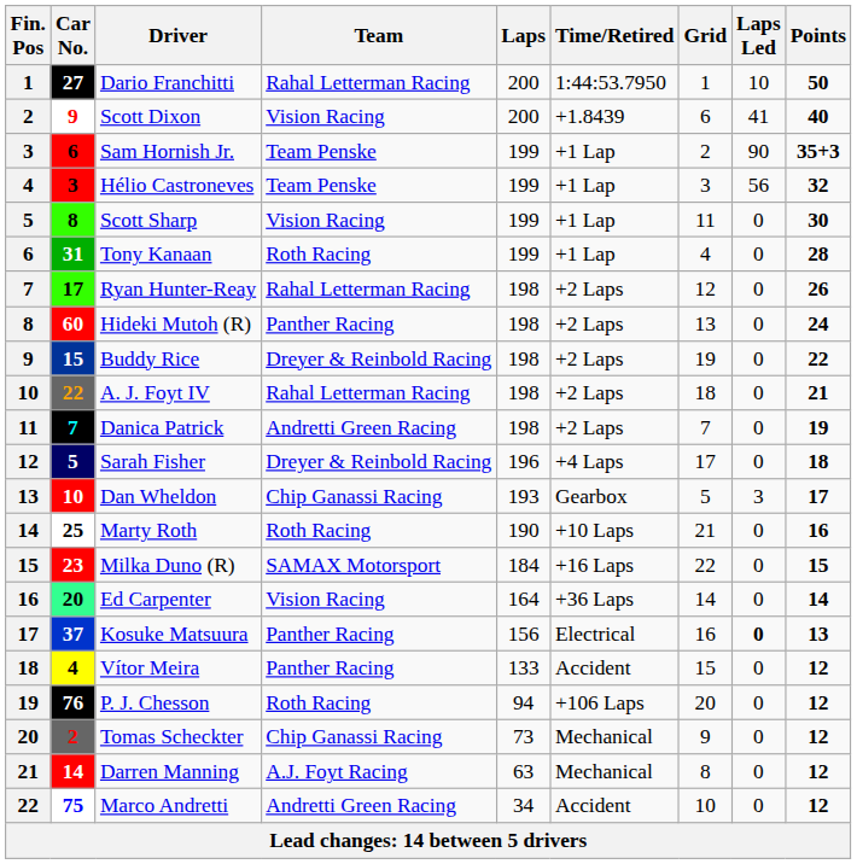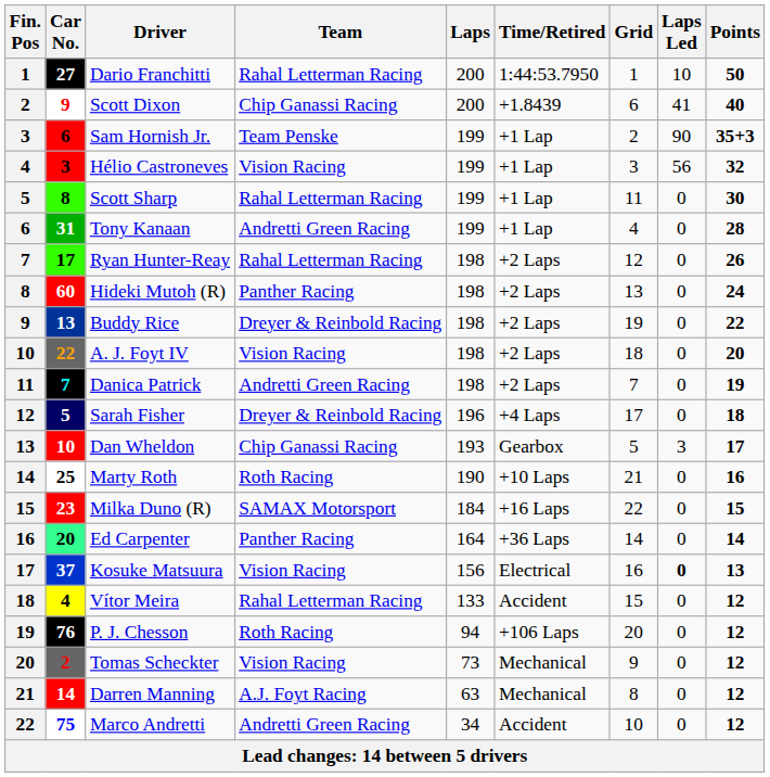 <table class="wikitable" style="font-size:95%;">
 <tr>
 <th>Fin.<br>Pos</th>
 <th>Car<br>No.</th>
 <th>Driver</th>
 <th>Team</th>
 <th>Laps</th>
 <th>Time/Retired</th>
 <th>Grid</th>
 <th>Laps<br>Led</th>
 <th>Points</th>
 </tr>
 <tr>
 <th>1</th>
 <td align=center style="background:#000000; color:white;" align=center><strong>27</strong></td>
 <td> <a href='#'>Dario Franchitti</a></td>
 <td><a href='#'>Rahal Letterman Racing</a></td>
 <td align=center>200</td>
 <td align=left>1:44:53.7950</td>
 <td align=center>1</td>
 <td align=center>10</td>
 <td align=center><strong>50</strong></td>
 </tr>
 <tr>
 <th>2</th>
 <td align=center style="background:#FFFFFF; color:Red;" align=center><strong>9</strong></td>
 <td> <a href='#'>Scott Dixon</a></td>
-<td><a href='#'>Vision Racing</a></td>
+<td><a href='#'>Chip Ganassi Racing</a></td>
 <td align=center>200</td>
 <td align=left>+1.8439</td>
 <td align=center>6</td>
 <td align=center>41</td>
 <td align=center><strong>40</strong></td>
 </tr>
 <tr>
 <th>3</th>
 <td align=center style="background:#ff0000; color:Black;" align=center><strong>6</strong></td>
 <td> <a href='#'>Sam Hornish Jr.</a></td>
 <td><a href='#'>Team Penske</a></td>
 <td align=center>199</td>
 <td align=left>+1 Lap</td>
 <td align=center>2</td>
 <td align=center>90</td>
 <td align=center><strong>35+3</strong></td>
 </tr>
 <tr>
 <th>4</th>
 <td align=center style="background:#ff0000; color:Black;" align=center><strong>3</strong></td>
 <td> <a href='#'>Hélio Castroneves</a></td>
-<td><a href='#'>Team Penske</a></td>
+<td><a href='#'>Vision Racing</a></td>
 <td align=center>199</td>
 <td align=left>+1 Lap</td>
 <td align=center>3</td>
 <td align=center>56</td>
 <td align=center><strong>32</strong></td>
 </tr>
 <tr>
 <th>5</th>
 <td align=center style="background:#33ff00; color:Black;" align=center><strong>8</strong></td>
 <td> <a href='#'>Scott Sharp</a></td>
-<td><a href='#'>Vision Racing</a></td>
+<td><a href='#'>Rahal Letterman Racing</a></td>
 <td align=center>199</td>
 <td align=left>+1 Lap</td>
 <td align=center>11</td>
 <td align=center>0</td>
 <td align=center><strong>30</strong></td>
 </tr>
 <tr>
 <th>6</th>
 <td align=center style="background:#00af00; color:white;" align=center><strong>31</strong></td>
 <td> <a href='#'>Tony Kanaan</a></td>
-<td><a href='#'>Roth Racing</a></td>
+<td><a href='#'>Andretti Green Racing</a></td>
 <td align=center>199</td>
 <td align=left>+1 Lap</td>
 <td align=center>4</td>
 <td align=center>0</td>
 <td align=center><strong>28</strong></td>
 </tr>
 <tr>
 <th>7</th>
 <td align=center style="background:#33ff00; color:Black;" align=center><strong>17</strong></td>
 <td> <a href='#'>Ryan Hunter-Reay</a></td>
 <td><a href='#'>Rahal Letterman Racing</a></td>
 <td align=center>198</td>
 <td align=left>+2 Laps</td>
 <td align=center>12</td>
 <td align=center>0</td>
 <td align=center><strong>26</strong></td>
 </tr>
 <tr>
 <th>8</th>
 <td align=center style="background:red; color:white;" align=center><strong>60</strong></td>
 <td> <a href='#'>Hideki Mutoh</a> (R)</td>
 <td><a href='#'>Panther Racing</a></td>
 <td align=center>198</td>
 <td align=left>+2 Laps</td>
 <td align=center>13</td>
 <td align=center>0</td>
 <td align=center><strong>24</strong></td>
 </tr>
 <tr>
 <th>9</th>
-<td align=center style="background:#003399; color:White;" align=center><strong>15</strong></td>
+<td align=center style="background:#003399; color:White;" align=center><strong>13</strong></td>
 <td> <a href='#'>Buddy Rice</a></td>
 <td><a href='#'>Dreyer & Reinbold Racing</a></td>
 <td align=center>198</td>
 <td align=left>+2 Laps</td>
 <td align=center>19</td>
 <td align=center>0</td>
 <td align=center><strong>22</strong></td>
 </tr>
 <tr>
 <th>10</th>
 <td align=center style="background:#666666; color:Orange;" align=center><strong>22</strong></td>
 <td> <a href='#'>A. J. Foyt IV</a></td>
-<td><a href='#'>Rahal Letterman Racing</a></td>
+<td><a href='#'>Vision Racing</a></td>
 <td align=center>198</td>
 <td align=left>+2 Laps</td>
 <td align=center>18</td>
 <td align=center>0</td>
-<td align=center><strong>21</strong></td>
+<td align=center><strong>20</strong></td>
 </tr>
 <tr>
 <th>11</th>
 <td align=center style="background:#000000; color:aqua;" align=center><strong>7</strong></td>
 <td> <a href='#'>Danica Patrick</a></td>
 <td><a href='#'>Andretti Green Racing</a></td>
 <td align=center>198</td>
 <td align=left>+2 Laps</td>
 <td align=center>7</td>
 <td align=center>0</td>
 <td align=center><strong>19</strong></td>
 </tr>
 <tr>
 <th>12</th>
 <td align=center style="background:#000066; color:White;" align=center><strong>5</strong></td>
 <td> <a href='#'>Sarah Fisher</a></td>
 <td><a href='#'>Dreyer & Reinbold Racing</a></td>
 <td align=center>196</td>
 <td align=left>+4 Laps</td>
 <td align=center>17</td>
 <td align=center>0</td>
 <td align=center><strong>18</strong></td>
 </tr>
 <tr>
 <th>13</th>
 <td align=center style="background:red; color:white;" align=center><strong>10</strong></td>
 <td> <a href='#'>Dan Wheldon</a></td>
 <td><a href='#'>Chip Ganassi Racing</a></td>
 <td align=center>193</td>
 <td align=left>Gearbox</td>
 <td align=center>5</td>
 <td align=center>3</td>
 <td align=center><strong>17</strong></td>
 </tr>
 <tr>
 <th>14</th>
 <td align=center style="background:white; color:black;" align=center><strong>25</strong></td>
 <td> <a href='#'>Marty Roth</a></td>
 <td><a href='#'>Roth Racing</a></td>
 <td align=center>190</td>
 <td align=left>+10 Laps</td>
 <td align=center>21</td>
 <td align=center>0</td>
 <td align=center><strong>16</strong></td>
 </tr>
 <tr>
 <th>15</th>
 <td align=center style="background:red; color:White;" align=center><strong>23</strong></td>
 <td> <a href='#'>Milka Duno</a> (R)</td>
 <td><a href='#'>SAMAX Motorsport</a></td>
 <td align=center>184</td>
 <td align=left>+16 Laps</td>
 <td align=center>22</td>
 <td align=center>0</td>
 <td align=center><strong>15</strong></td>
 </tr>
 <tr>
 <th>16</th>
 <td style="background:#33ff90; color:Black;" align=center><strong>20</strong></td>
 <td> <a href='#'>Ed Carpenter</a></td>
-<td><a href='#'>Vision Racing</a></td>
+<td><a href='#'>Panther Racing</a></td>
 <td align=center>164</td>
 <td align=left>+36 Laps</td>
 <td align=center>14</td>
 <td align=center>0</td>
 <td align=center><strong>14</strong></td>
 </tr>
 <tr>
 <th>17</th>
 <td align=center style="background:#0033cc; color:White;" align=center><strong>37</strong></td>
 <td> <a href='#'>Kosuke Matsuura</a></td>
-<td><a href='#'>Panther Racing</a></td>
+<td><a href='#'>Vision Racing</a></td>
 <td align=center>156</td>
 <td align=left>Electrical</td>
 <td align=center>16</td>
 <td align=center><strong>0</strong></td>
 <td align=center><strong>13</strong></td>
 </tr>
 <tr>
 <th>18</th>
 <td align=center style="background:#ffff00; color:Black;" align=center><strong>4</strong></td>
 <td> <a href='#'>Vítor Meira</a></td>
-<td><a href='#'>Panther Racing</a></td>
+<td><a href='#'>Rahal Letterman Racing</a></td>
 <td align=center>133</td>
 <td align=left>Accident</td>
 <td align=center>15</td>
 <td align=center>0</td>
 <td align=center><strong>12</strong></td>
 </tr>
 <tr>
 <th>19</th>
 <td align=center style="background:black; color:white;" align=center><strong>76</strong></td>
 <td> <a href='#'>P. J. Chesson</a></td>
 <td><a href='#'>Roth Racing</a></td>
 <td align=center>94</td>
 <td align=left>+106 Laps</td>
 <td align=center>20</td>
 <td align=center>0</td>
 <td align=center><strong>12</strong></td>
 </tr>
 <tr>
 <th>20</th>
 <td align=center style="background:#666666; color:Red;"  align=center><strong>2</strong></td>
 <td> <a href='#'>Tomas Scheckter</a></td>
-<td><a href='#'>Chip Ganassi Racing</a></td>
+<td><a href='#'>Vision Racing</a></td>
 <td align=center>73</td>
 <td align=left>Mechanical</td>
 <td align=center>9</td>
 <td align=center>0</td>
 <td align=center><strong>12</strong></td>
 </tr>
 <tr>
 <th>21</th>
 <td align=center style="background:red; color:White;" align=center><strong>14</strong></td>
 <td> <a href='#'>Darren Manning</a></td>
 <td><a href='#'>A.J. Foyt Racing</a></td>
 <td align=center>63</td>
 <td align=left>Mechanical</td>
 <td align=center>8</td>
 <td align=center>0</td>
 <td align=center><strong>12</strong></td>
 </tr>
 <tr>
 <th>22</th>
 <td align=center style="background:white; color:blue;"  align=center><strong>75</strong></td>
 <td> <a href='#'>Marco Andretti</a></td>
 <td><a href='#'>Andretti Green Racing</a></td>
 <td align=center>34</td>
 <td align=left>Accident</td>
 <td align=center>10</td>
 <td align=center>0</td>
 <td align=center><strong>12</strong></td>
 </tr>
 <tr>
 <th colspan=9>Lead changes: 14 between 5 drivers</th>
 </tr>
 </table>
